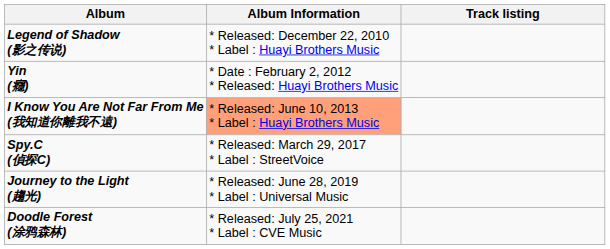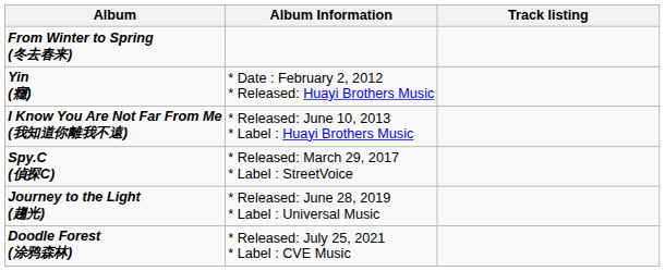 <table class="wikitable">
 <tr>
 <th>Album</th>
 <th>Album Information</th>
 <th align="left" width= "250px">Track listing</th>
 </tr>
 <tr>
-<td><strong><em>Legend of Shadow</em></strong><br><strong><em>(影之传说)</em></strong></td>
-<td>* Released: December 22, 2010 <br>* Label : <a href='#'>Huayi Brothers Music</a></td>
+<td><strong><em>From Winter to Spring</em></strong><br><strong><em>(冬去春来)</em></strong></td>
+<td * Released: December 28, 2009 ></td>
 <td style="font-size: 85%;"></td>
 </tr>
 <tr>
 <td><strong><em>Yin</em></strong><br><strong><em>(癮)</em></strong></td>
 <td>* Date : February 2, 2012 <br>* Released: <a href='#'>Huayi Brothers Music</a></td>
 <td style="font-size: 85%;"></td>
 </tr>
 <tr>
 <td><strong><em>I Know You Are Not Far From Me</em></strong><br><strong><em>(我知道你離我不遠)</em></strong></td>
-<td style="background: lightsalmon;">* Released: June 10, 2013 <br>* Label : <a href='#'>Huayi Brothers Music</a></td>
+<td>* Released: June 10, 2013 <br>* Label : <a href='#'>Huayi Brothers Music</a></td>
 <td style="font-size: 85%;"></td>
 </tr>
 <tr>
 <td><strong><em>Spy.C</em></strong><br><strong><em>(偵探C)</em></strong></td>
 <td>* Released: March 29, 2017 <br>* Label : StreetVoice</td>
 <td style="font-size: 85%;"></td>
 </tr>
 <tr>
 <td><strong><em>Journey to the Light</em></strong><br><strong><em>(趨光)</em></strong></td>
 <td>* Released: June 28, 2019 <br>* Label : Universal Music</td>
 <td style="font-size: 85%;"></td>
 </tr>
 <tr>
 <td><strong><em>Doodle Forest</em></strong><br><strong><em>(涂鸦森林)</em></strong></td>
 <td>* Released: July 25, 2021 <br>* Label : CVE Music</td>
 <td style="font-size: 85%;"></td>
 </tr>
 </table>
